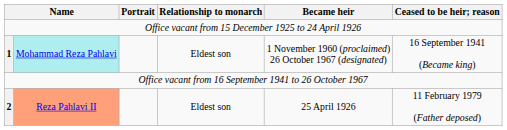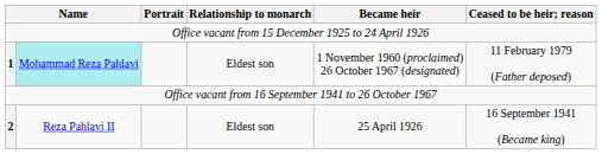 <table class="wikitable" style="text-align:center;">
 <tr>
 <th colspan=2>Name</th>
 <th>Portrait</th>
 <th>Relationship to monarch</th>
 <th>Became heir</th>
 <th>Ceased to be heir; reason</th>
 </tr>
 <tr>
 <td colspan="6"><em>Office vacant from 15 December 1925 to 24 April 1926</em></td>
 </tr>
 <tr>
 <th>1</th>
 <td style="background: paleturquoise;"><a href='#'>Mohammad Reza Pahlavi</a></td>
 <td></td>
 <td>Eldest son</td>
 <td>1 November 1960 (<em>proclaimed</em>)<br>26 October 1967 (<em>designated</em>)</td>
-<td>16 September 1941<br><br>(<em>Became king</em>)</td>
+<td>11 February 1979<br><br>(<em>Father deposed</em>)</td>
 </tr>
 <tr>
 <td colspan="6"><em>Office vacant from 16 September 1941 to 26 October 1967</em></td>
 </tr>
 <tr>
 <th>2</th>
-<td style="background: lightsalmon;"><a href='#'>Reza Pahlavi II</a></td>
+<td><a href='#'>Reza Pahlavi II</a></td>
 <td></td>
 <td>Eldest son</td>
 <td>25 April 1926</td>
-<td>11 February 1979<br><br>(<em>Father deposed</em>)</td>
+<td>16 September 1941<br><br>(<em>Became king</em>)</td>
 </tr>
 </table>
